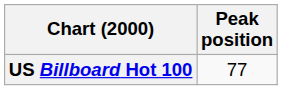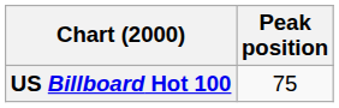 <table class="wikitable plainrowheaders sortable" border="1">
 <tr>
 <th style="text-align:center;">Chart (2000)</th>
 <th style="text-align:center;">Peak<br>position</th>
 </tr>
 <tr>
 <th scope="row">US <a href='#'><em>Billboard</em> Hot 100</a></th>
-<td style="text-align: center;">77</td>
+<td style="text-align: center;">75</td>
 </tr>
 </table>
